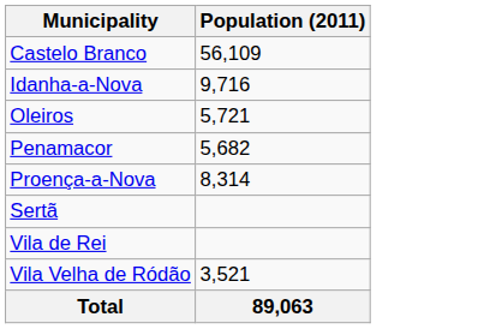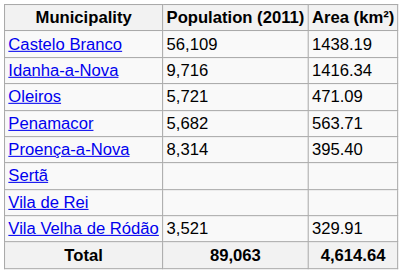 <table class="wikitable sortable">
 <tr>
 <th>Municipality</th>
 <th>Population (2011)</th>
+<th>Area (km²)</th>
 </tr>
 <tr>
 <td><a href='#'>Castelo Branco</a></td>
 <td>56,109</td>
+<td>1438.19</td>
 </tr>
 <tr>
 <td><a href='#'>Idanha-a-Nova</a></td>
 <td>9,716</td>
+<td>1416.34</td>
 </tr>
 <tr>
 <td><a href='#'>Oleiros</a></td>
 <td>5,721</td>
+<td>471.09</td>
 </tr>
 <tr>
 <td><a href='#'>Penamacor</a></td>
 <td>5,682</td>
+<td>563.71</td>
 </tr>
 <tr>
 <td><a href='#'>Proença-a-Nova</a></td>
 <td>8,314</td>
+<td>395.40</td>
 </tr>
 <tr>
 <td><a href='#'>Sertã</a></td>
+<td></td>
 <td></td>
 </tr>
 <tr>
 <td><a href='#'>Vila de Rei</a></td>
 <td></td>
+<td></td>
 </tr>
 <tr>
 <td><a href='#'>Vila Velha de Ródão</a></td>
 <td>3,521</td>
+<td>329.91</td>
 </tr>
 <tr>
 <th>Total</th>
 <th>89,063</th>
+<th>4,614.64</th>
 </tr>
 </table>
